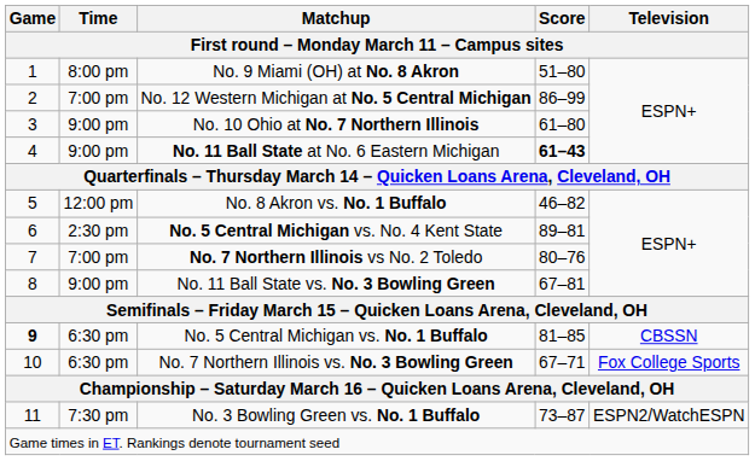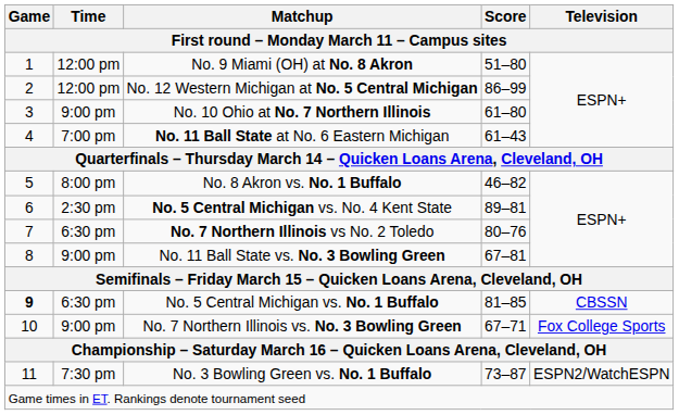 <table class="wikitable" style="font-size: 95%;text-align:center">
 <tr>
 <th>Game</th>
 <th>Time</th>
 <th>Matchup</th>
 <th>Score</th>
 <th>Television</th>
 </tr>
 <tr>
 <th colspan=5>First round – Monday March 11 – Campus sites</th>
 </tr>
 <tr>
 <td>1</td>
-<td>8:00 pm</td>
+<td>12:00 pm</td>
 <td>No. 9 Miami (OH) at <strong>No. 8 Akron</strong></td>
 <td>51–80</td>
 <td rowspan=4>ESPN+</td>
 </tr>
 <tr>
 <td>2</td>
-<td>7:00 pm</td>
+<td>12:00 pm</td>
 <td>No. 12 Western Michigan at <strong>No. 5 Central Michigan</strong></td>
 <td>86–99</td>
 </tr>
 <tr>
 <td>3</td>
 <td>9:00 pm</td>
 <td>No. 10 Ohio at <strong>No. 7 Northern Illinois</strong></td>
 <td>61–80</td>
 </tr>
 <tr>
 <td>4</td>
-<td>9:00 pm</td>
+<td>7:00 pm</td>
 <td><strong>No. 11 Ball State</strong> at No. 6 Eastern Michigan</td>
-<td><strong>61–43</strong></td>
+<td>61–43</td>
 </tr>
 <tr>
 <th colspan=5>Quarterfinals – Thursday March 14 – <a href='#'>Quicken Loans Arena</a>, <a href='#'>Cleveland, OH</a></th>
 </tr>
 <tr>
 <td>5</td>
-<td>12:00 pm</td>
+<td>8:00 pm</td>
 <td>No. 8 Akron vs. <strong>No. 1 Buffalo</strong></td>
 <td>46–82</td>
 <td rowspan=4>ESPN+</td>
 </tr>
 <tr>
 <td>6</td>
 <td>2:30 pm</td>
 <td><strong>No. 5 Central Michigan</strong> vs. No. 4 Kent State</td>
 <td>89–81</td>
 </tr>
 <tr>
 <td>7</td>
-<td>7:00 pm</td>
+<td>6:30 pm</td>
 <td><strong>No. 7 Northern Illinois</strong> vs No. 2 Toledo</td>
 <td>80–76</td>
 </tr>
 <tr>
 <td>8</td>
 <td>9:00 pm</td>
 <td>No. 11 Ball State vs. <strong>No. 3 Bowling Green</strong></td>
 <td>67–81</td>
 </tr>
 <tr>
 <th colspan=5>Semifinals – Friday March 15 – Quicken Loans Arena, Cleveland, OH</th>
 </tr>
 <tr>
 <td><strong>9</strong></td>
 <td>6:30 pm</td>
 <td>No. 5 Central Michigan vs. <strong>No. 1 Buffalo</strong></td>
 <td>81–85</td>
 <td rowspan=1><a href='#'>CBSSN</a></td>
 </tr>
 <tr>
 <td>10</td>
-<td>6:30 pm</td>
+<td>9:00 pm</td>
 <td>No. 7 Northern Illinois vs. <strong>No. 3 Bowling Green</strong></td>
 <td>67–71</td>
 <td rowspan=1><a href='#'>Fox College Sports</a></td>
 </tr>
 <tr>
 <th colspan=5>Championship – Saturday March 16 – Quicken Loans Arena, Cleveland, OH</th>
 </tr>
 <tr>
 <td>11</td>
 <td>7:30 pm</td>
 <td>No. 3 Bowling Green vs. <strong>No. 1 Buffalo</strong></td>
 <td>73–87</td>
 <td>ESPN2/WatchESPN</td>
 </tr>
 <tr>
 <td colspan=5 align=left><small>Game times in <a href='#'>ET</a>. Rankings denote tournament seed</small></td>
 </tr>
 </table>
